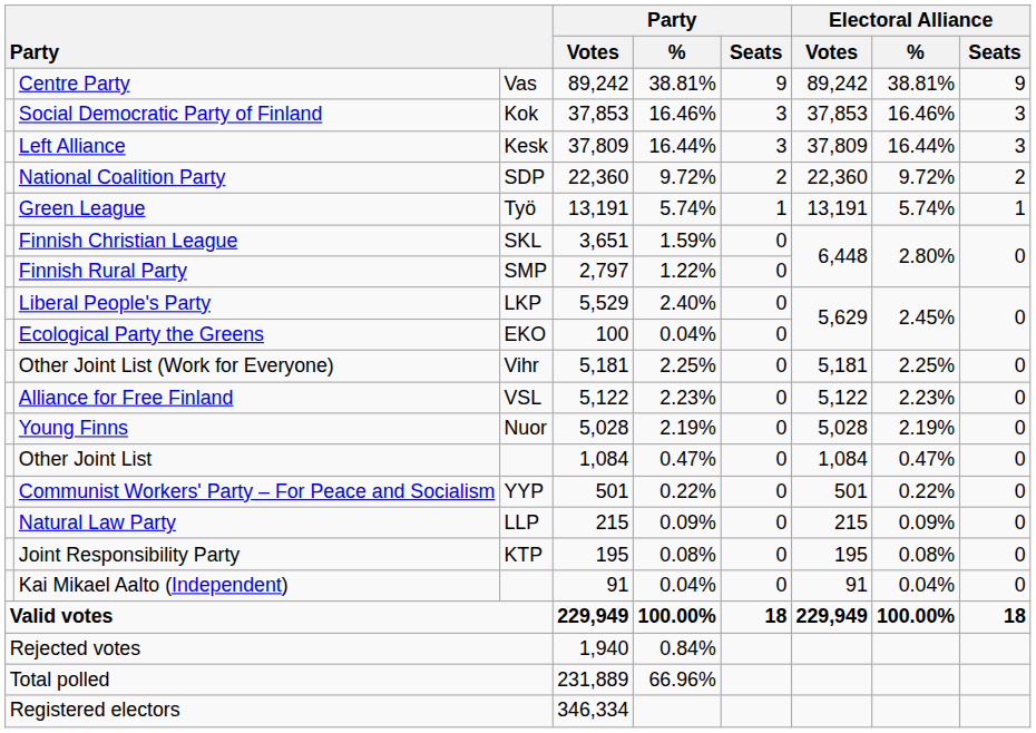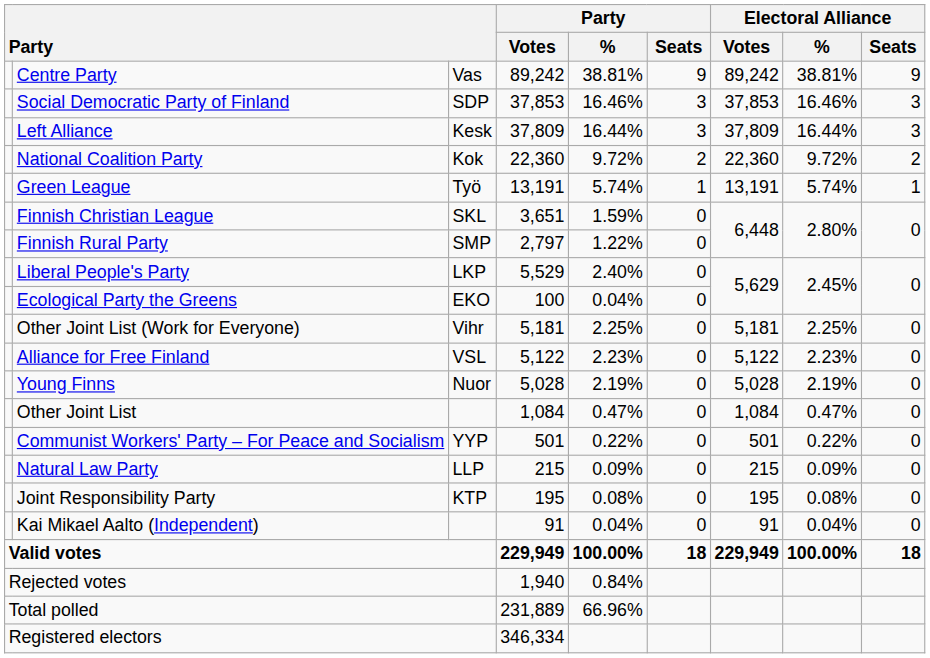 <table class="wikitable" border="1" style="text-align:right;">
 <tr>
 <th style="text-align:left;" valign=bottom rowspan=2 colspan=3>Party</th>
 <th colspan=3>Party</th>
 <th colspan=3>Electoral Alliance</th>
 </tr>
 <tr>
 <th align=center valign=bottom width="50">Votes</th>
 <th align=center valign=bottom width="50">%</th>
 <th align=center valign=bottom width="50">Seats</th>
 <th align=center valign=bottom width="50">Votes</th>
 <th align=center valign=bottom width="50">%</th>
 <th align=center valign=bottom width="50">Seats</th>
 </tr>
 <tr>
 <td></td>
 <td align=left><a href='#'>Centre Party</a></td>
 <td align=left>Vas</td>
 <td>89,242</td>
 <td>38.81%</td>
 <td>9</td>
 <td>89,242</td>
 <td>38.81%</td>
 <td>9</td>
 </tr>
 <tr>
 <td></td>
 <td align=left style="white-space: nowrap;"><a href='#'>Social Democratic Party of Finland</a></td>
-<td align=left>Kok</td>
+<td align=left>SDP</td>
 <td>37,853</td>
 <td>16.46%</td>
 <td>3</td>
 <td>37,853</td>
 <td>16.46%</td>
 <td>3</td>
 </tr>
 <tr>
 <td></td>
 <td align=left><a href='#'>Left Alliance</a></td>
 <td align=left>Kesk</td>
 <td>37,809</td>
 <td>16.44%</td>
 <td>3</td>
 <td>37,809</td>
 <td>16.44%</td>
 <td>3</td>
 </tr>
 <tr>
 <td></td>
 <td align=left><a href='#'>National Coalition Party</a></td>
-<td align=left>SDP</td>
+<td align=left>Kok</td>
 <td>22,360</td>
 <td>9.72%</td>
 <td>2</td>
 <td>22,360</td>
 <td>9.72%</td>
 <td>2</td>
 </tr>
 <tr>
 <td></td>
 <td align=left><a href='#'>Green League</a></td>
 <td align=left>Työ</td>
 <td>13,191</td>
 <td>5.74%</td>
 <td>1</td>
 <td>13,191</td>
 <td>5.74%</td>
 <td>1</td>
 </tr>
 <tr>
 <td></td>
 <td align=left><a href='#'>Finnish Christian League</a></td>
 <td align=left>SKL</td>
 <td>3,651</td>
 <td>1.59%</td>
 <td>0</td>
 <td rowspan=2>6,448</td>
 <td rowspan=2>2.80%</td>
 <td rowspan=2>0</td>
 </tr>
 <tr>
 <td></td>
 <td align=left><a href='#'>Finnish Rural Party</a></td>
 <td align=left>SMP</td>
 <td>2,797</td>
 <td>1.22%</td>
 <td>0</td>
 </tr>
 <tr>
 <td></td>
 <td align=left><a href='#'>Liberal People's Party</a></td>
 <td align=left>LKP</td>
 <td>5,529</td>
 <td>2.40%</td>
 <td>0</td>
 <td rowspan=2>5,629</td>
 <td rowspan=2>2.45%</td>
 <td rowspan=2>0</td>
 </tr>
 <tr>
 <td></td>
 <td align=left><a href='#'>Ecological Party the Greens</a></td>
 <td align=left>EKO</td>
 <td>100</td>
 <td>0.04%</td>
 <td>0</td>
 </tr>
 <tr>
 <td></td>
 <td align=left>Other Joint List (Work for Everyone)</td>
 <td align=left>Vihr</td>
 <td>5,181</td>
 <td>2.25%</td>
 <td>0</td>
 <td>5,181</td>
 <td>2.25%</td>
 <td>0</td>
 </tr>
 <tr>
 <td></td>
 <td align=left><a href='#'>Alliance for Free Finland</a></td>
 <td align=left>VSL</td>
 <td>5,122</td>
 <td>2.23%</td>
 <td>0</td>
 <td>5,122</td>
 <td>2.23%</td>
 <td>0</td>
 </tr>
 <tr>
 <td></td>
 <td align=left><a href='#'>Young Finns</a></td>
 <td align=left>Nuor</td>
 <td>5,028</td>
 <td>2.19%</td>
 <td>0</td>
 <td>5,028</td>
 <td>2.19%</td>
 <td>0</td>
 </tr>
 <tr>
 <td></td>
 <td align=left>Other Joint List</td>
 <td align=left></td>
 <td>1,084</td>
 <td>0.47%</td>
 <td>0</td>
 <td>1,084</td>
 <td>0.47%</td>
 <td>0</td>
 </tr>
 <tr>
 <td></td>
 <td align=left><a href='#'>Communist Workers' Party – For Peace and Socialism</a></td>
 <td align=left>YYP</td>
 <td>501</td>
 <td>0.22%</td>
 <td>0</td>
 <td>501</td>
 <td>0.22%</td>
 <td>0</td>
 </tr>
 <tr>
 <td></td>
 <td align=left><a href='#'>Natural Law Party</a></td>
 <td align=left>LLP</td>
 <td>215</td>
 <td>0.09%</td>
 <td>0</td>
 <td>215</td>
 <td>0.09%</td>
 <td>0</td>
 </tr>
 <tr>
 <td></td>
 <td align=left>Joint Responsibility Party</td>
 <td align=left>KTP</td>
 <td>195</td>
 <td>0.08%</td>
 <td>0</td>
 <td>195</td>
 <td>0.08%</td>
 <td>0</td>
 </tr>
 <tr>
 <td></td>
 <td align=left>Kai Mikael Aalto (<a href='#'>Independent</a>)</td>
 <td align=left></td>
 <td>91</td>
 <td>0.04%</td>
 <td>0</td>
 <td>91</td>
 <td>0.04%</td>
 <td>0</td>
 </tr>
 <tr style="font-weight:bold">
 <td align=left colspan=3>Valid votes</td>
 <td>229,949</td>
 <td>100.00%</td>
 <td>18</td>
 <td>229,949</td>
 <td>100.00%</td>
 <td>18</td>
 </tr>
 <tr>
 <td align=left colspan=3>Rejected votes</td>
 <td>1,940</td>
 <td>0.84%</td>
 <td></td>
 <td></td>
 <td></td>
 <td></td>
 </tr>
 <tr>
 <td align=left colspan=3>Total polled</td>
 <td>231,889</td>
 <td>66.96%</td>
 <td></td>
 <td></td>
 <td></td>
 <td></td>
 </tr>
 <tr>
 <td align=left colspan=3>Registered electors</td>
 <td>346,334</td>
 <td></td>
 <td></td>
 <td></td>
 <td></td>
 <td></td>
 </tr>
 </table>
